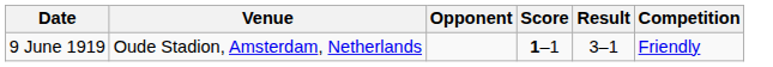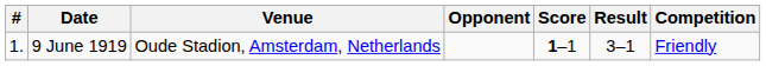 <table class="wikitable">
 <tr>
+<th>#</th>
 <th>Date</th>
 <th>Venue</th>
 <th>Opponent</th>
 <th>Score</th>
 <th>Result</th>
 <th>Competition</th>
 </tr>
 <tr>
+<td>1.</td>
 <td>9 June 1919</td>
 <td>Oude Stadion, <a href='#'>Amsterdam</a>, <a href='#'>Netherlands</a></td>
 <td></td>
 <td align="center"><strong>1</strong>–1</td>
 <td align="center">3–1</td>
 <td><a href='#'>Friendly</a></td>
 </tr>
 </table>
